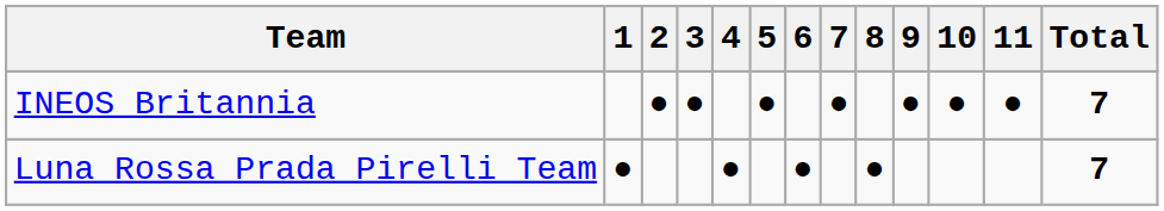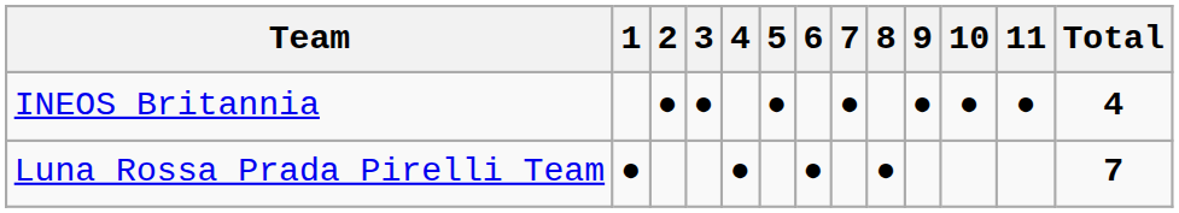 <table class="wikitable" style="font-size:10pt;line-height:1.5;text-align: center;">
 <tr>
 <th>Team</th>
 <th>1</th>
 <th>2</th>
 <th>3</th>
 <th>4</th>
 <th>5</th>
 <th>6</th>
 <th>7</th>
 <th>8</th>
 <th>9</th>
 <th>10</th>
 <th>11</th>
 <th>Total</th>
 </tr>
 <tr>
 <td style="text-align: left;"> <a href='#'>INEOS Britannia</a></td>
 <td></td>
 <td>●</td>
 <td>●</td>
 <td></td>
 <td>●</td>
 <td></td>
 <td>●</td>
 <td></td>
 <td>●</td>
 <td>●</td>
 <td>●</td>
-<td><strong>7</strong></td>
+<td><strong>4</strong></td>
 </tr>
 <tr>
 <td style="text-align: left;"> <a href='#'>Luna Rossa Prada Pirelli Team</a></td>
 <td>●</td>
 <td></td>
 <td></td>
 <td>●</td>
 <td></td>
 <td>●</td>
 <td></td>
 <td>●</td>
 <td></td>
 <td></td>
 <td></td>
 <td><strong>7</strong></td>
 </tr>
 </table>
